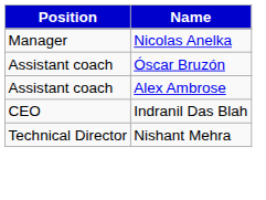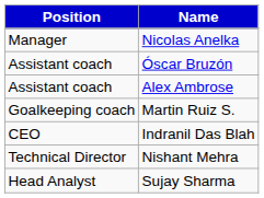 <table class="wikitable" style="text-align:left; font-size:95%">
 <tr>
 <th style="background:#0000CD; color:white; text-align:center">Position</th>
 <th style="background:#0000CD; color:white; text-align:center">Name</th>
 </tr>
 <tr>
 </tr>
 <tr>
 <td>Manager</td>
 <td> <a href='#'>Nicolas Anelka</a></td>
 </tr>
 <tr>
 <td>Assistant coach</td>
 <td> <a href='#'>Óscar Bruzón</a></td>
 </tr>
 <tr>
 <td>Assistant coach</td>
 <td> <a href='#'>Alex Ambrose</a></td>
 </tr>
 <tr>
+<td>Goalkeeping coach</td>
+<td> Martin Ruiz S.</td>
+</tr>
+<tr>
 <td>CEO</td>
 <td> Indranil Das Blah</td>
 </tr>
 <tr>
 <td>Technical Director</td>
 <td> Nishant Mehra</td>
 </tr>
+<tr>
+<td>Head Analyst</td>
+<td> Sujay Sharma</td>
+</tr>
 </table>
